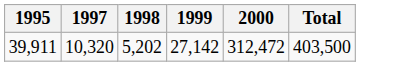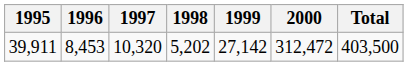 <table class="wikitable">
 <tr>
 <th>1995</th>
+<th>1996</th>
 <th>1997</th>
 <th>1998</th>
 <th>1999</th>
 <th>2000</th>
 <th>Total</th>
 </tr>
 <tr>
 <td>39,911</td>
+<td>8,453</td>
 <td>10,320</td>
 <td>5,202</td>
 <td>27,142</td>
 <td>312,472</td>
 <td>403,500</td>
 </tr>
 </table>
